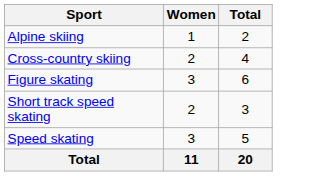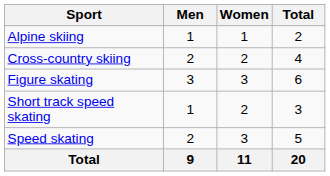 <table class="wikitable sortable" style="text-align:center;">
 <tr>
 <th width=180>Sport</th>
+<th width=55>Men</th>
 <th width=55>Women</th>
 <th width=55>Total</th>
 </tr>
 <tr>
 <td align=left><a href='#'>Alpine skiing</a></td>
 <td>1</td>
+<td>1</td>
 <td>2</td>
 </tr>
 <tr>
 <td align=left><a href='#'>Cross-country skiing</a></td>
+<td>2</td>
 <td>2</td>
 <td>4</td>
 </tr>
 <tr>
 <td align=left><a href='#'>Figure skating</a></td>
 <td>3</td>
+<td>3</td>
 <td>6</td>
 </tr>
 <tr>
 <td align=left><a href='#'>Short track speed skating</a></td>
+<td>1</td>
 <td>2</td>
 <td>3</td>
 </tr>
 <tr>
 <td align=left><a href='#'>Speed skating</a></td>
+<td>2</td>
 <td>3</td>
 <td>5</td>
 </tr>
 <tr>
 <th>Total</th>
+<th>9</th>
 <th>11</th>
 <th>20</th>
 </tr>
 </table>
